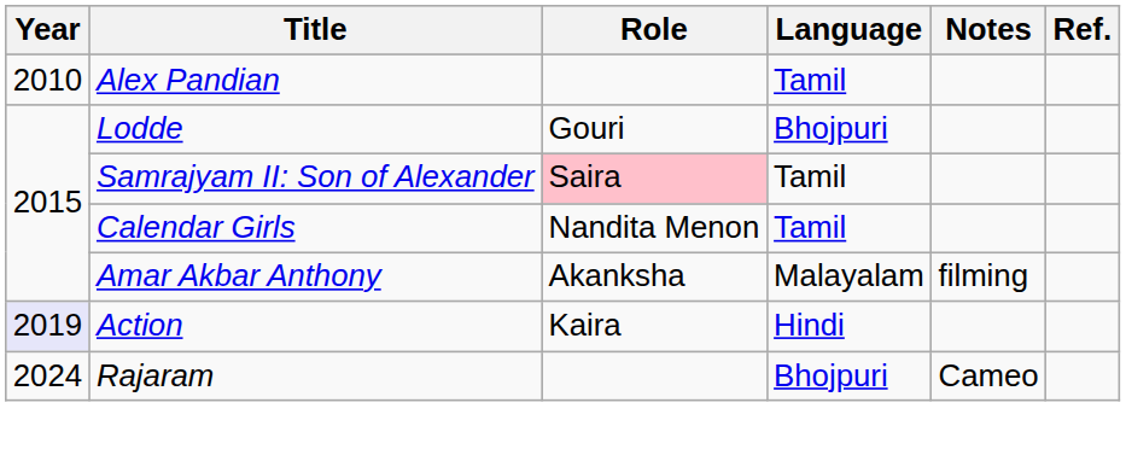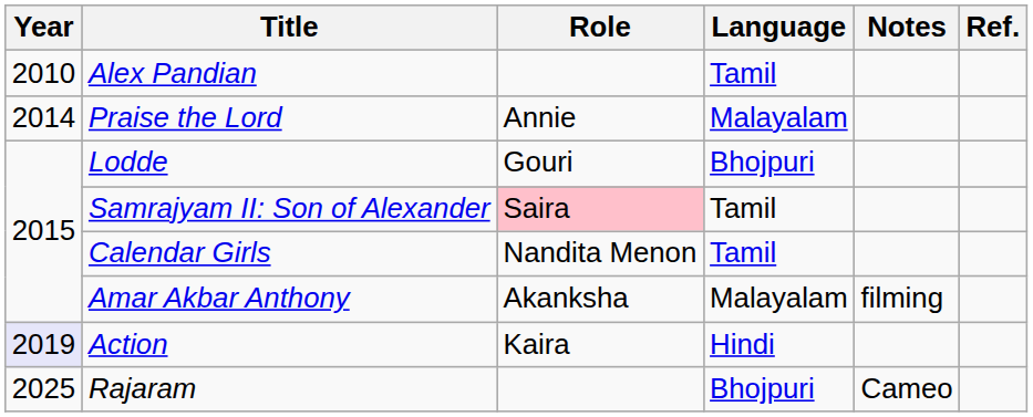 <table class="wikitable sortable">
 <tr>
 <th>Year</th>
 <th>Title</th>
 <th>Role</th>
 <th>Language</th>
 <th>Notes</th>
 <th>Ref.</th>
 </tr>
 <tr>
 <td>2010</td>
 <td><em><a href='#'>Alex Pandian</a></em></td>
 <td></td>
 <td rowspan="1"><a href='#'>Tamil</a></td>
+<td></td>
+<td></td>
+</tr>
+<tr>
+<td>2014</td>
+<td><em><a href='#'>Praise the Lord</a></em></td>
+<td>Annie</td>
+<td><a href='#'>Malayalam</a></td>
 <td></td>
 <td></td>
 </tr>
 <tr>
 <td rowspan="4">2015</td>
 <td><em><a href='#'>Lodde</a></em></td>
 <td>Gouri</td>
 <td><a href='#'>Bhojpuri</a></td>
 <td></td>
 <td></td>
 </tr>
 <tr>
 <td><em><a href='#'>Samrajyam II: Son of Alexander</a></em></td>
 <td style="background: pink;">Saira</td>
 <td>Tamil</td>
 <td></td>
 <td></td>
 </tr>
 <tr>
 <td><em><a href='#'>Calendar Girls</a></em></td>
 <td>Nandita Menon</td>
 <td rowspan="1"><a href='#'>Tamil</a></td>
 <td></td>
 <td></td>
 </tr>
 <tr>
 <td><em><a href='#'>Amar Akbar Anthony</a></em></td>
 <td>Akanksha</td>
 <td>Malayalam</td>
 <td>filming</td>
 <td></td>
 </tr>
 <tr>
 <td style="background: lavender;">2019</td>
 <td><em><a href='#'>Action</a></em></td>
 <td>Kaira</td>
 <td><a href='#'>Hindi</a></td>
 <td></td>
 <td></td>
 </tr>
 <tr>
-<td>2024</td>
+<td>2025</td>
 <td><em>Rajaram</em></td>
 <td></td>
 <td><a href='#'>Bhojpuri</a></td>
 <td>Cameo</td>
 <td></td>
 </tr>
 </table>
